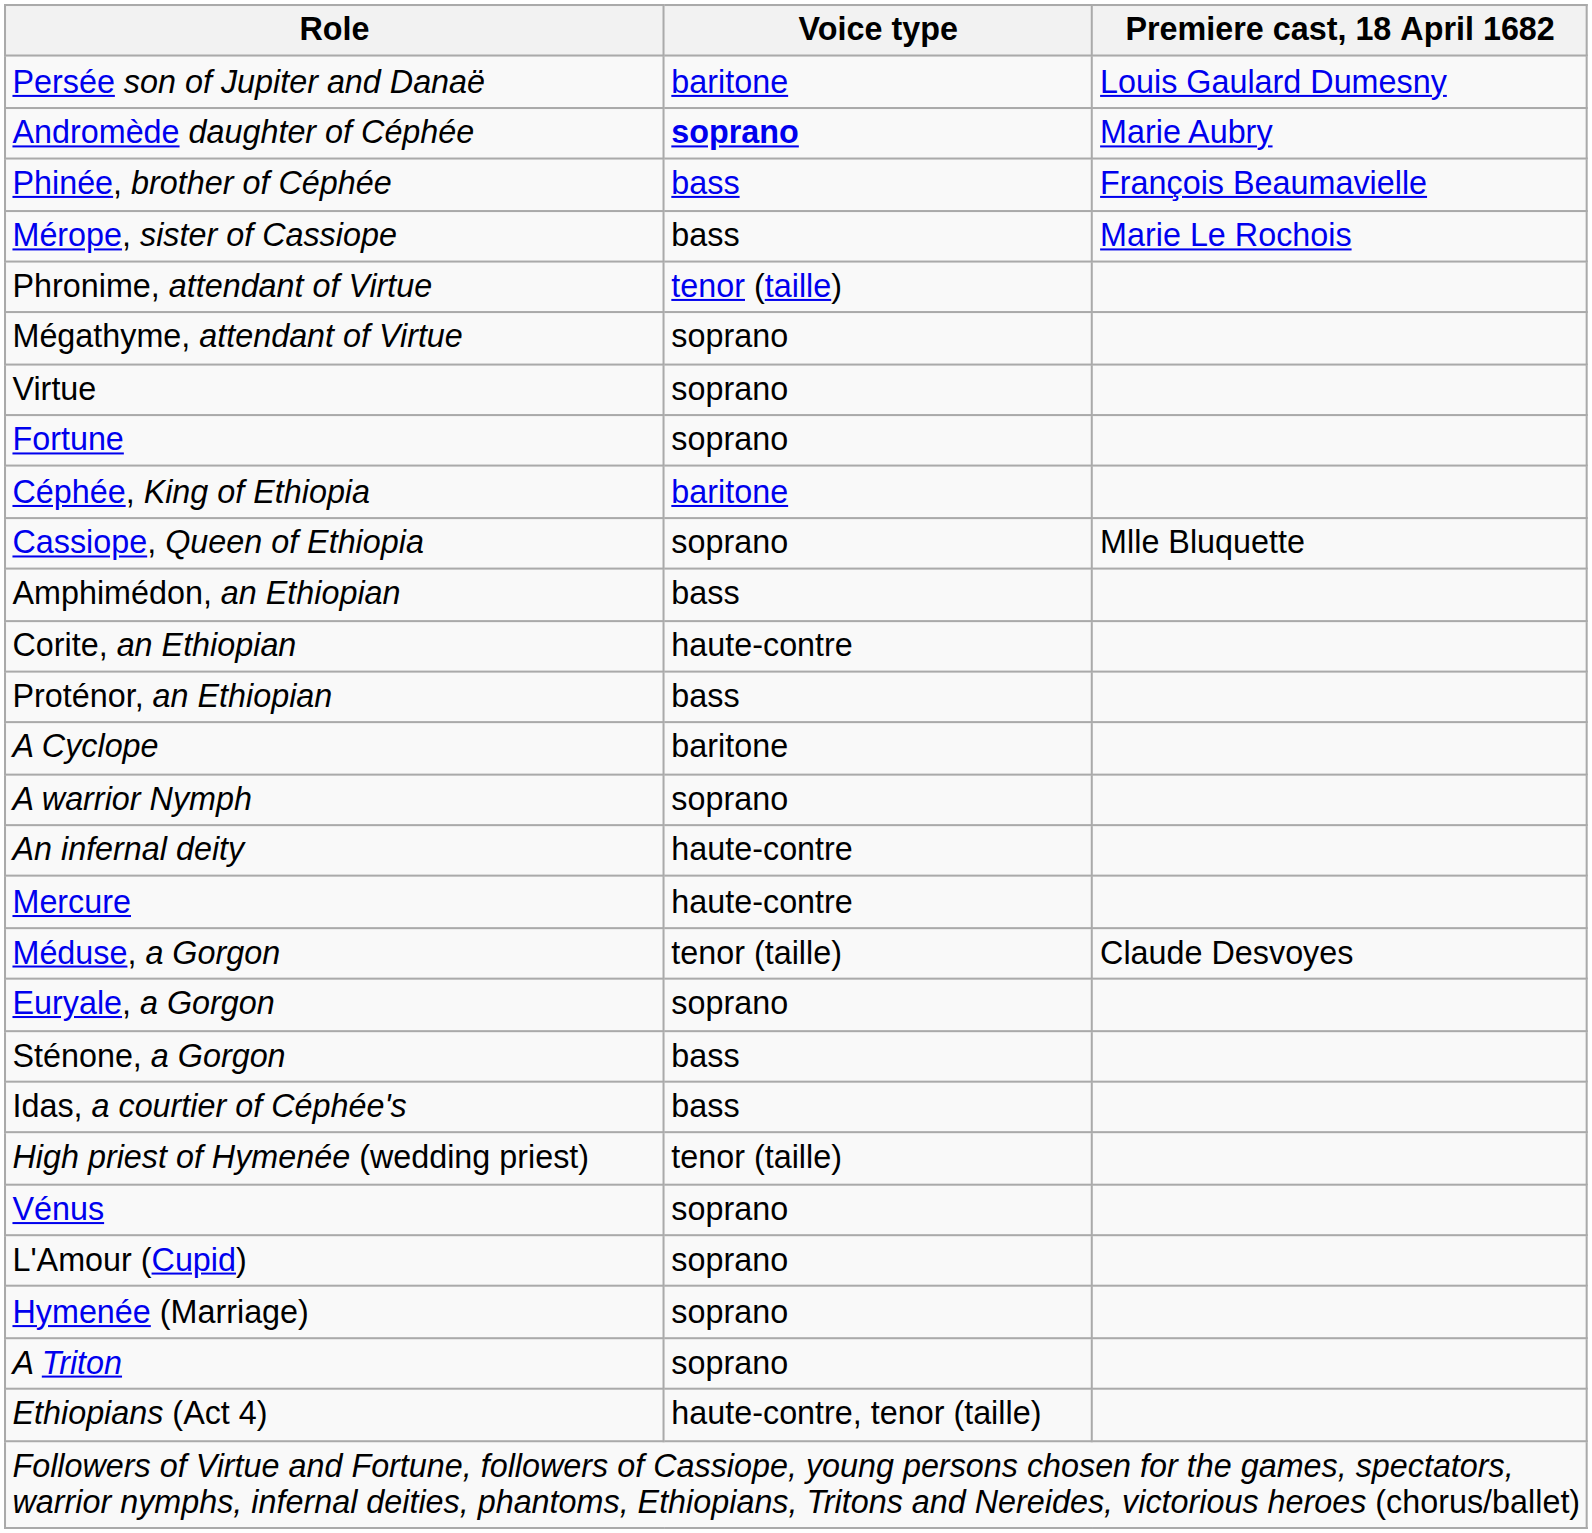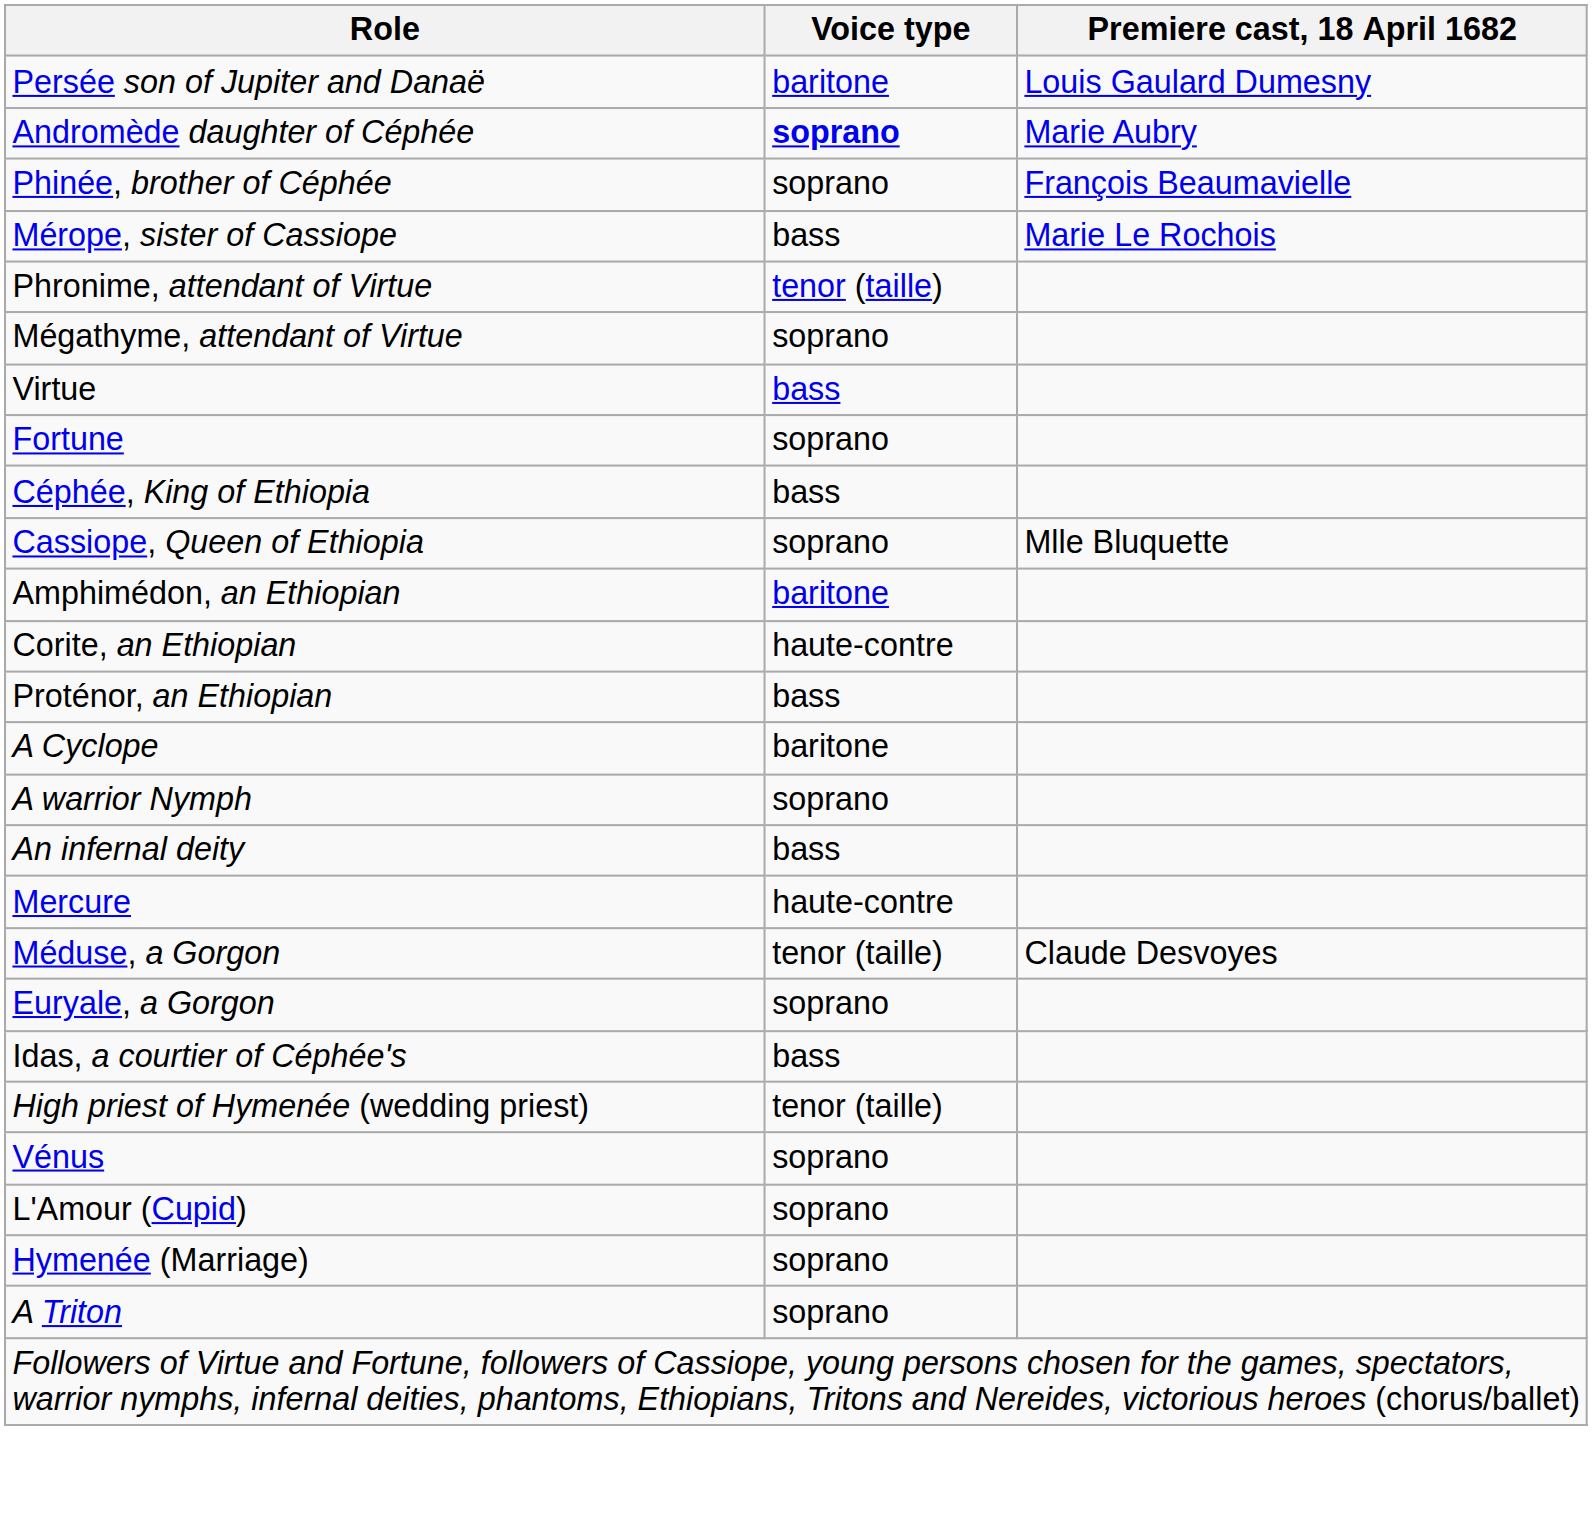 <table class="wikitable">
 <tr>
 <th>Role</th>
 <th>Voice type</th>
 <th>Premiere cast, 18 April 1682</th>
 </tr>
 <tr>
 <td><a href='#'>Persée</a> <em>son of Jupiter and Danaë</em></td>
 <td><a href='#'>baritone</a></td>
 <td><a href='#'>Louis Gaulard Dumesny</a></td>
 </tr>
 <tr>
 <td><a href='#'>Andromède</a> <em>daughter of Céphée</em></td>
 <td><strong><a href='#'>soprano</a></strong></td>
 <td><a href='#'>Marie Aubry</a></td>
 </tr>
 <tr>
 <td><a href='#'>Phinée</a>, <em>brother of Céphée</em></td>
-<td><a href='#'>bass</a></td>
+<td>soprano</td>
 <td><a href='#'>François Beaumavielle</a></td>
 </tr>
 <tr>
 <td><a href='#'>Mérope</a>, <em>sister of Cassiope</em></td>
 <td>bass</td>
 <td><a href='#'>Marie Le Rochois</a></td>
 </tr>
 <tr>
 <td>Phronime, <em>attendant of Virtue</em></td>
 <td><a href='#'>tenor</a> (<a href='#'>taille</a>)</td>
 <td></td>
 </tr>
 <tr>
 <td>Mégathyme, <em>attendant of Virtue</em></td>
 <td>soprano</td>
 <td></td>
 </tr>
 <tr>
 <td>Virtue</td>
-<td>soprano</td>
+<td><a href='#'>bass</a></td>
 <td></td>
 </tr>
 <tr>
 <td><a href='#'>Fortune</a></td>
 <td>soprano</td>
 <td></td>
 </tr>
 <tr>
 <td><a href='#'>Céphée</a>, <em>King of Ethiopia</em></td>
-<td><a href='#'>baritone</a></td>
+<td>bass</td>
 <td></td>
 </tr>
 <tr>
 <td><a href='#'>Cassiope</a>, <em>Queen of Ethiopia</em></td>
 <td>soprano</td>
 <td>Mlle Bluquette</td>
 </tr>
 <tr>
 <td>Amphimédon, <em>an Ethiopian</em></td>
-<td>bass</td>
+<td><a href='#'>baritone</a></td>
 <td></td>
 </tr>
 <tr>
 <td>Corite, <em>an Ethiopian</em></td>
 <td>haute-contre</td>
 <td></td>
 </tr>
 <tr>
 <td>Proténor, <em>an Ethiopian</em></td>
 <td>bass</td>
 <td></td>
 </tr>
 <tr>
 <td><em>A Cyclope</em></td>
 <td>baritone</td>
 <td></td>
 </tr>
 <tr>
 <td><em>A warrior Nymph</em></td>
 <td>soprano</td>
 <td></td>
 </tr>
 <tr>
 <td><em>An infernal deity</em></td>
-<td>haute-contre</td>
+<td>bass</td>
 <td></td>
 </tr>
 <tr>
 <td><a href='#'>Mercure</a></td>
 <td>haute-contre</td>
 <td></td>
 </tr>
 <tr>
 <td><a href='#'>Méduse</a>, <em>a Gorgon</em></td>
 <td>tenor (taille)</td>
 <td>Claude Desvoyes</td>
 </tr>
 <tr>
 <td><a href='#'>Euryale</a>, <em>a Gorgon</em></td>
 <td>soprano</td>
-<td></td>
-</tr>
-<tr>
-<td>Sténone, <em>a Gorgon</em></td>
-<td>bass</td>
 <td></td>
 </tr>
 <tr>
 <td>Idas, <em>a courtier of Céphée's</em></td>
 <td>bass</td>
 <td></td>
 </tr>
 <tr>
 <td><em>High priest of Hymenée</em> (wedding priest)</td>
 <td>tenor (taille)</td>
 <td></td>
 </tr>
 <tr>
 <td><a href='#'>Vénus</a></td>
 <td>soprano</td>
 <td></td>
 </tr>
 <tr>
 <td>L'Amour (<a href='#'>Cupid</a>)</td>
 <td>soprano</td>
 <td></td>
 </tr>
 <tr>
 <td><a href='#'>Hymenée</a> (Marriage)</td>
 <td>soprano</td>
 <td></td>
 </tr>
 <tr>
 <td><em>A <a href='#'>Triton</a></em></td>
 <td>soprano</td>
 <td></td>
 </tr>
 <tr>
-<td><em>Ethiopians</em> (Act 4)</td>
-<td>haute-contre, tenor (taille)</td>
-<td></td>
-</tr>
-<tr>
 <td colspan="3"><em>Followers of Virtue and Fortune, followers of Cassiope, young persons chosen for the games, spectators, <br>warrior nymphs, infernal deities, phantoms, Ethiopians, Tritons and Nereides, victorious heroes</em> (chorus/ballet)</td>
 </tr>
 <tr>
 </tr>
 </table>
